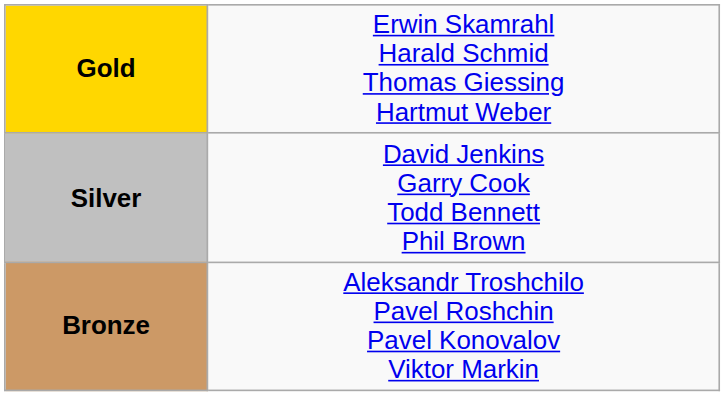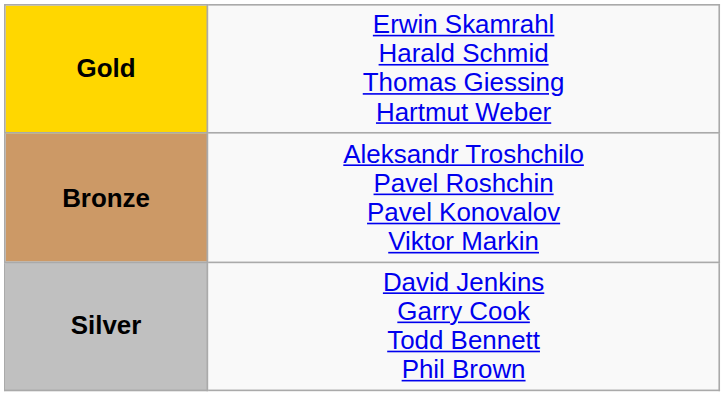 <table class="wikitable" style="text-align:center; " width="35%">
 <tr>
 <td bgcolor="gold"><strong>Gold</strong></td>
 <td><a href='#'>Erwin Skamrahl</a><br><a href='#'>Harald Schmid</a><br><a href='#'>Thomas Giessing</a><br><a href='#'>Hartmut Weber</a><br><small><em></em></small></td>
 </tr>
 <tr>
+<td bgcolor="CC9966"><strong>Bronze</strong></td>
+<td><a href='#'>Aleksandr Troshchilo</a><br><a href='#'>Pavel Roshchin</a><br><a href='#'>Pavel Konovalov</a><br><a href='#'>Viktor Markin</a><br><small><em></em></small></td>
+</tr>
+<tr>
 <td bgcolor="silver"><strong>Silver</strong></td>
 <td><a href='#'>David Jenkins</a><br><a href='#'>Garry Cook</a><br><a href='#'>Todd Bennett</a><br><a href='#'>Phil Brown</a><br><small><em></em></small></td>
 </tr>
-<tr>
-<td bgcolor="CC9966"><strong>Bronze</strong></td>
-<td><a href='#'>Aleksandr Troshchilo</a><br><a href='#'>Pavel Roshchin</a><br><a href='#'>Pavel Konovalov</a><br><a href='#'>Viktor Markin</a><br><small><em></em></small></td>
-</tr>
 </table>
